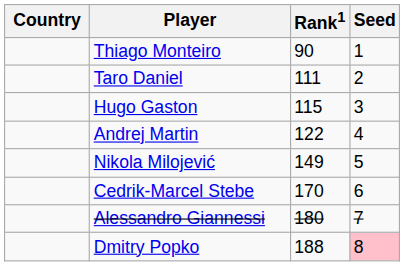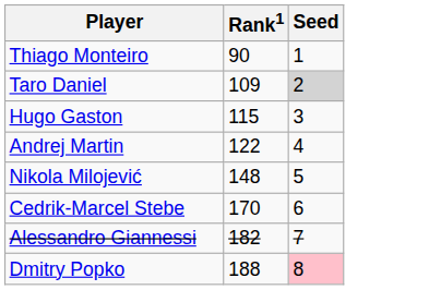 <table class="sortable wikitable">
 <tr>
-<th width="70">Country</th>
 <th width="175">Player</th>
 <th>Rank<sup>1</sup></th>
 <th>Seed</th>
 </tr>
 <tr>
-<td></td>
 <td><a href='#'>Thiago Monteiro</a></td>
 <td>90</td>
 <td>1</td>
 </tr>
 <tr>
-<td></td>
 <td><a href='#'>Taro Daniel</a></td>
-<td>111</td>
-<td>2</td>
+<td>109</td>
+<td style="background: lightgrey;">2</td>
 </tr>
 <tr>
-<td></td>
 <td><a href='#'>Hugo Gaston</a></td>
 <td>115</td>
 <td>3</td>
 </tr>
 <tr>
-<td></td>
 <td><a href='#'>Andrej Martin</a></td>
 <td>122</td>
 <td>4</td>
 </tr>
 <tr>
-<td></td>
 <td><a href='#'>Nikola Milojević</a></td>
-<td>149</td>
+<td>148</td>
 <td>5</td>
 </tr>
 <tr>
-<td></td>
 <td><a href='#'>Cedrik-Marcel Stebe</a></td>
 <td>170</td>
 <td>6</td>
 </tr>
 <tr>
-<td><s></s></td>
 <td><s><a href='#'>Alessandro Giannessi</a></s></td>
-<td><s>180</s></td>
+<td><s>182</s></td>
 <td><s>7</s></td>
 </tr>
 <tr>
-<td></td>
 <td><a href='#'>Dmitry Popko</a></td>
 <td>188</td>
 <td style="background: pink;">8</td>
 </tr>
 </table>
